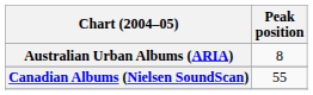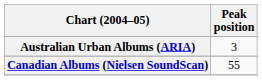 <table class="wikitable sortable plainrowheaders">
 <tr>
 <th align="center">Chart (2004–05)</th>
 <th align="center">Peak<br>position</th>
 </tr>
 <tr>
 </tr>
 <tr>
 <th scope="row">Australian Urban Albums (<a href='#'>ARIA</a>)</th>
-<td align="center">8</td>
+<td align="center">3</td>
 </tr>
 <tr>
 </tr>
 <tr>
 </tr>
 <tr>
 </tr>
 <tr>
 <th scope="row"><a href='#'>Canadian Albums</a> (<a href='#'>Nielsen SoundScan</a>)</th>
 <td align="center">55</td>
 </tr>
 <tr>
 </tr>
 <tr>
 </tr>
 <tr>
 </tr>
 <tr>
 </tr>
 <tr>
 </tr>
 <tr>
 </tr>
 <tr>
 </tr>
 <tr>
 </tr>
 <tr>
 </tr>
 <tr>
 </tr>
 <tr>
 </tr>
 <tr>
 </tr>
 <tr>
 </tr>
 <tr>
 </tr>
 </table>
